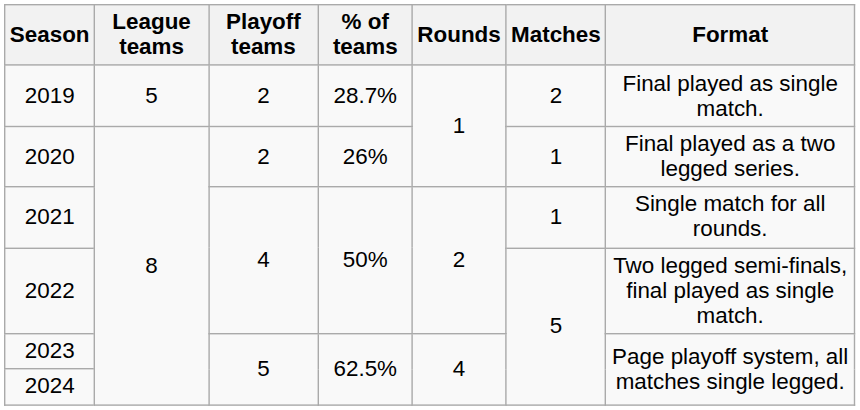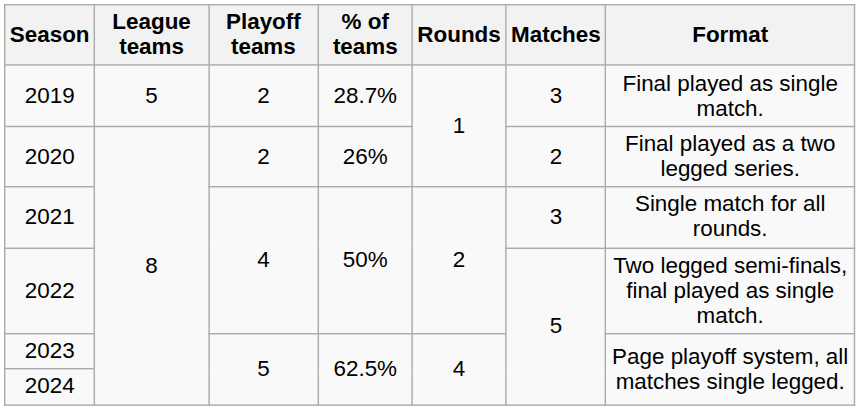 <table class="wikitable" style="text-align: center">
 <tr>
 <th>Season</th>
 <th>League teams</th>
 <th>Playoff teams</th>
 <th>% of teams</th>
 <th>Rounds</th>
 <th>Matches</th>
 <th>Format</th>
 </tr>
 <tr>
 <td>2019</td>
 <td>5</td>
 <td>2</td>
 <td>28.7%</td>
 <td rowspan=2>1</td>
-<td>2</td>
+<td>3</td>
 <td>Final played as single match.</td>
 </tr>
 <tr>
 <td>2020</td>
 <td rowspan=5>8</td>
 <td>2</td>
 <td>26%</td>
-<td>1</td>
+<td>2</td>
 <td>Final played as a two legged series.</td>
 </tr>
 <tr>
 <td>2021</td>
 <td rowspan=2>4</td>
 <td rowspan=2>50%</td>
 <td rowspan=2>2</td>
-<td>1</td>
+<td>3</td>
 <td>Single match for all rounds.</td>
 </tr>
 <tr>
 <td>2022</td>
 <td rowspan=3>5</td>
 <td>Two legged semi-finals, final played as single match.</td>
 </tr>
 <tr>
 <td>2023</td>
 <td rowspan=2>5</td>
 <td rowspan=2>62.5%</td>
 <td rowspan=2>4</td>
 <td rowspan=2>Page playoff system, all matches single legged.</td>
 </tr>
 <tr>
 <td>2024</td>
 </tr>
 </table>
